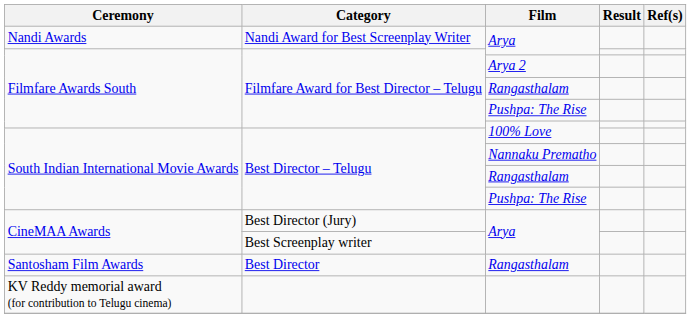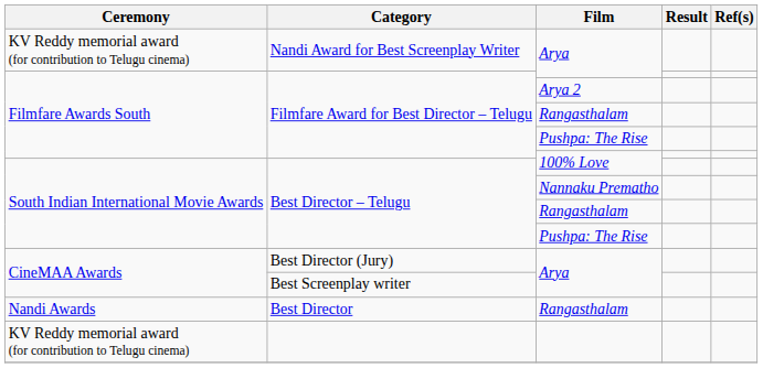 <table class="wikitable">
 <tr>
 <th>Ceremony</th>
 <th>Category</th>
 <th>Film</th>
 <th>Result</th>
 <th>Ref(s)</th>
 </tr>
 <tr>
-<td><a href='#'>Nandi Awards</a></td>
+<td>KV Reddy memorial award<br><small>(for contribution to Telugu cinema)</small></td>
 <td><a href='#'>Nandi Award for Best Screenplay Writer</a></td>
 <td rowspan="2"><em><a href='#'>Arya</a></em></td>
 <td></td>
 <td></td>
 </tr>
 <tr>
 <td rowspan="5"><a href='#'>Filmfare Awards South</a></td>
 <td rowspan="5"><a href='#'>Filmfare Award for Best Director&nbsp;– Telugu</a></td>
 <td></td>
 <td></td>
 </tr>
 <tr>
 <td><em><a href='#'>Arya 2</a></em></td>
 <td></td>
 <td></td>
 </tr>
 <tr>
 <td><em><a href='#'>Rangasthalam</a></em></td>
 <td></td>
 <td><br></td>
 </tr>
 <tr>
 <td><em><a href='#'>Pushpa: The Rise</a></em></td>
 <td></td>
 <td></td>
 </tr>
 <tr>
 <td rowspan="2"><em><a href='#'>100% Love</a></em></td>
 <td></td>
 <td></td>
 </tr>
 <tr>
 <td rowspan="4"><a href='#'>South Indian International Movie Awards</a></td>
 <td rowspan="4"><a href='#'>Best Director – Telugu</a></td>
 <td></td>
 <td></td>
 </tr>
 <tr>
 <td><em><a href='#'>Nannaku Prematho</a></em></td>
 <td></td>
 <td><br></td>
 </tr>
 <tr>
 <td><em><a href='#'>Rangasthalam</a></em></td>
 <td></td>
 <td></td>
 </tr>
 <tr>
 <td><em><a href='#'>Pushpa: The Rise</a></em></td>
 <td></td>
 <td></td>
 </tr>
 <tr>
 <td rowspan="2"><a href='#'>CineMAA Awards</a></td>
 <td>Best Director (Jury)</td>
 <td rowspan="2"><em><a href='#'>Arya</a></em></td>
 <td></td>
 <td></td>
 </tr>
 <tr>
 <td>Best Screenplay writer</td>
 <td></td>
 <td></td>
 </tr>
 <tr>
-<td><a href='#'>Santosham Film Awards</a></td>
+<td><a href='#'>Nandi Awards</a></td>
 <td><a href='#'>Best Director</a></td>
 <td><em><a href='#'>Rangasthalam</a></em></td>
 <td></td>
 <td></td>
 </tr>
 <tr>
 <td>KV Reddy memorial award<br><small>(for contribution to Telugu cinema)</small></td>
 <td></td>
 <td></td>
 <td></td>
 <td></td>
 </tr>
 <tr>
 </tr>
 </table>
